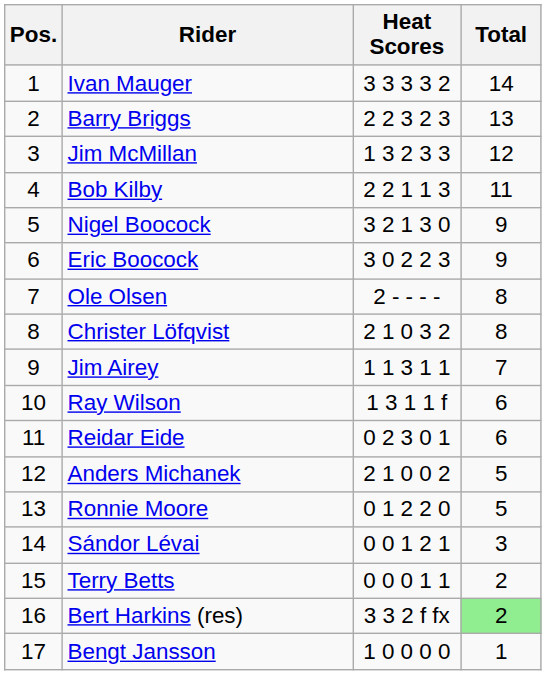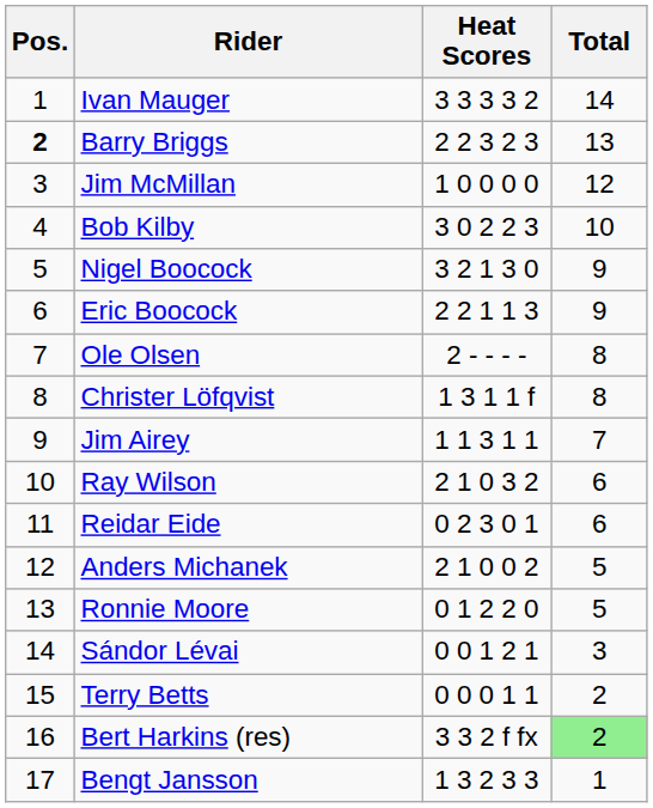 <table class=wikitable>
 <tr>
 <th width=25px>Pos.</th>
 <th width=200px>Rider</th>
 <th width=70px>Heat Scores</th>
 <th width=50px>Total</th>
 </tr>
 <tr align=center >
 <td>1</td>
 <td align=left> <a href='#'>Ivan Mauger</a></td>
 <td>3	3	3	3	2</td>
 <td>14</td>
 </tr>
 <tr align=center>
-<td>2</td>
+<td><strong>2</strong></td>
 <td align=left> <a href='#'>Barry Briggs</a></td>
 <td>2	2	3	2	3</td>
 <td>13</td>
 </tr>
 <tr align=center>
 <td>3</td>
 <td align=left> <a href='#'>Jim McMillan</a></td>
-<td>1	3	2	3	3</td>
+<td>1	0	0	0	0</td>
 <td>12</td>
 </tr>
 <tr align=center>
 <td>4</td>
 <td align=left> <a href='#'>Bob Kilby</a></td>
-<td>2	2	1	1	3</td>
-<td>11</td>
+<td>3	0	2	2	3</td>
+<td>10</td>
 </tr>
 <tr align=center>
 <td>5</td>
 <td align=left> <a href='#'>Nigel Boocock</a></td>
 <td>3	2	1	3	0</td>
 <td>9</td>
 </tr>
 <tr align=center>
 <td>6</td>
 <td align=left> <a href='#'>Eric Boocock</a></td>
-<td>3	0	2	2	3</td>
+<td>2	2	1	1	3</td>
 <td>9</td>
 </tr>
 <tr align=center>
 <td>7</td>
 <td align=left> <a href='#'>Ole Olsen</a></td>
 <td>2	-	-	-	-</td>
 <td>8</td>
 </tr>
 <tr align=center>
 <td>8</td>
 <td align=left> <a href='#'>Christer Löfqvist</a></td>
-<td>2	1	0	3	2</td>
+<td>1	3	1	1	f</td>
 <td>8</td>
 </tr>
 <tr align=center>
 <td>9</td>
 <td align=left> <a href='#'>Jim Airey</a></td>
 <td>1	1	3	1	1</td>
 <td>7</td>
 </tr>
 <tr align=center>
 <td>10</td>
 <td align=left> <a href='#'>Ray Wilson</a></td>
-<td>1	3	1	1	f</td>
+<td>2	1	0	3	2</td>
 <td>6</td>
 </tr>
 <tr align=center>
 <td>11</td>
 <td align=left> <a href='#'>Reidar Eide</a></td>
 <td>0	2	3	0	1</td>
 <td>6</td>
 </tr>
 <tr align=center>
 <td>12</td>
 <td align=left> <a href='#'>Anders Michanek</a></td>
 <td>2	1	0	0	2</td>
 <td>5</td>
 </tr>
 <tr align=center>
 <td>13</td>
 <td align=left> <a href='#'>Ronnie Moore</a></td>
 <td>0	1	2	2	0</td>
 <td>5</td>
 </tr>
 <tr align=center>
 <td>14</td>
 <td align=left> <a href='#'>Sándor Lévai</a></td>
 <td>0	0	1	2	1</td>
 <td>3</td>
 </tr>
 <tr align=center>
 <td>15</td>
 <td align=left> <a href='#'>Terry Betts</a></td>
 <td>0	0	0	1	1</td>
 <td>2</td>
 </tr>
 <tr align=center>
 <td>16</td>
 <td align=left> <a href='#'>Bert Harkins</a> (res)</td>
 <td>3	3	2	f	fx</td>
 <td style="background: lightgreen;">2</td>
 </tr>
 <tr align=center>
 <td>17</td>
 <td align=left> <a href='#'>Bengt Jansson</a></td>
-<td>1	0	0	0	0</td>
+<td>1	3	2	3	3</td>
 <td>1</td>
 </tr>
 </table>
